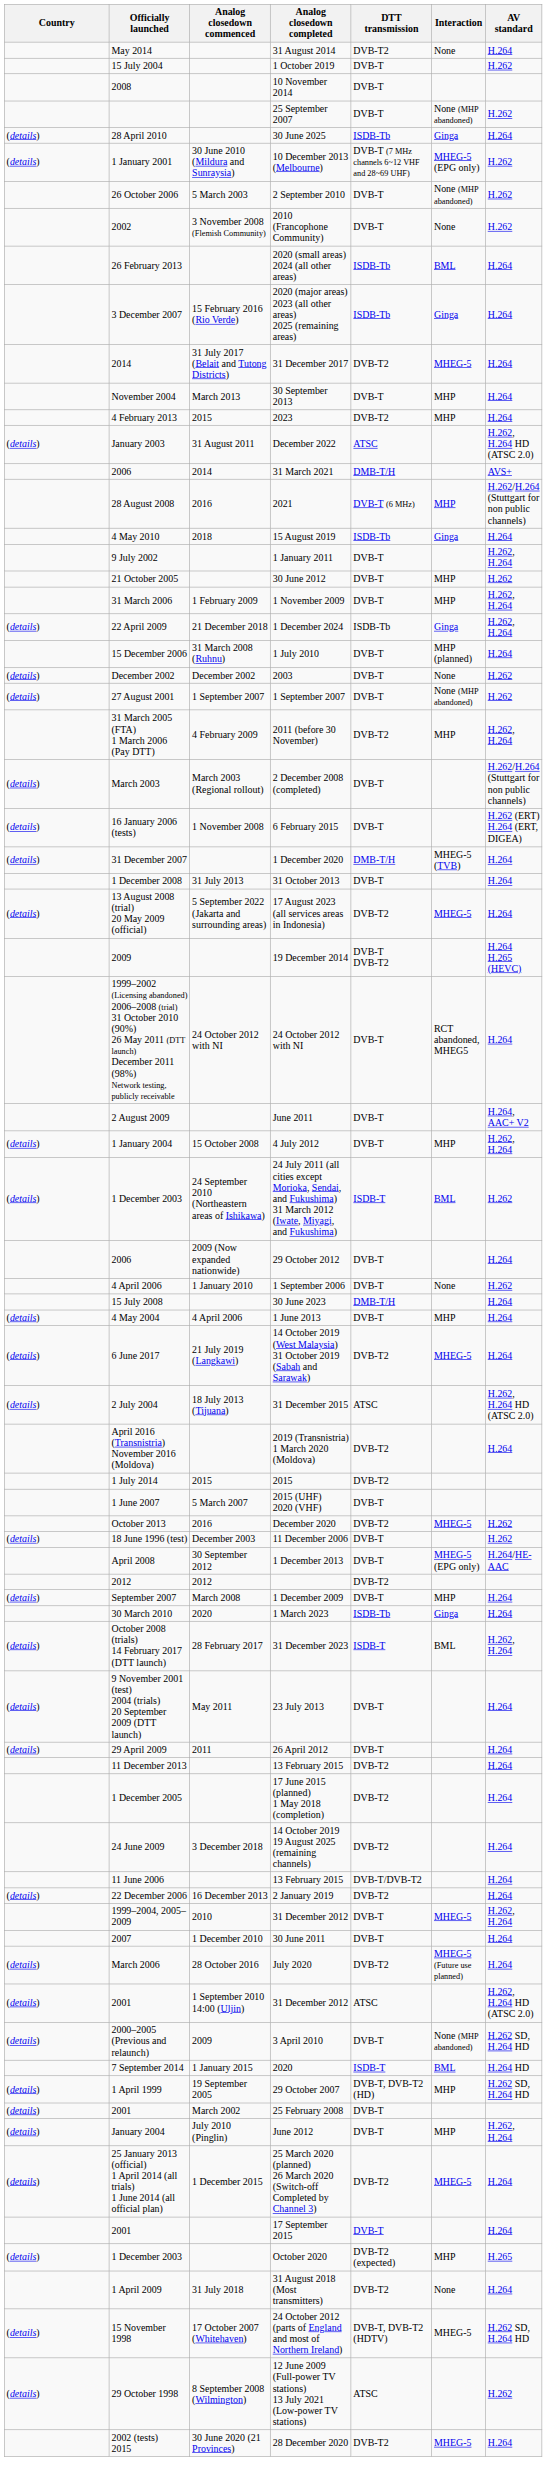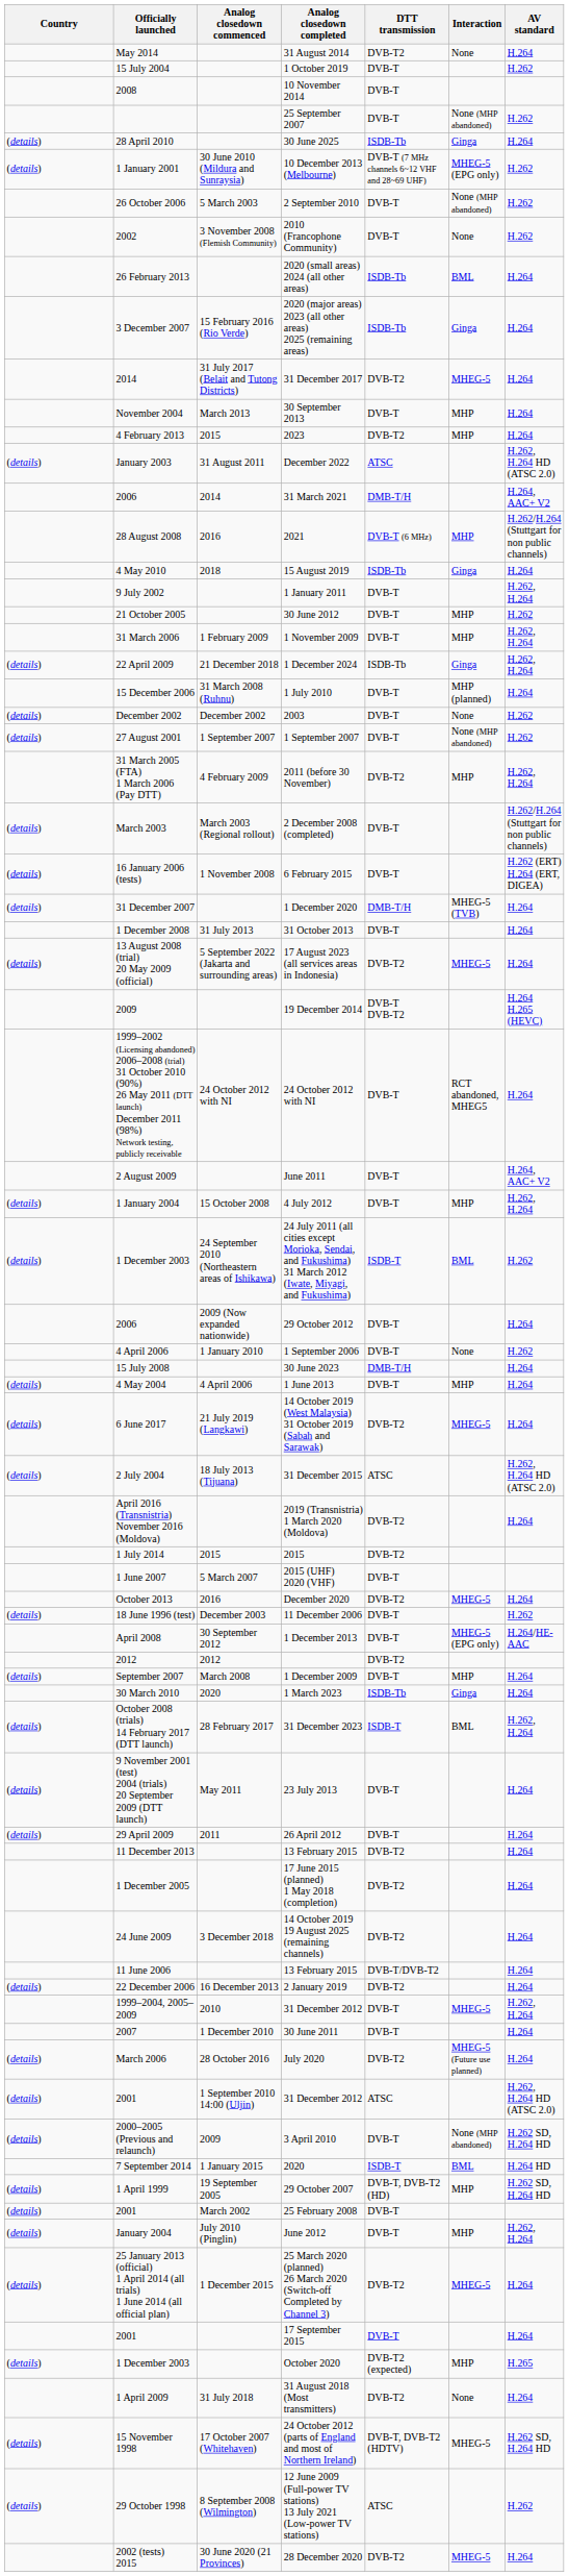 <table class="sortable wikitable">
 <tr>
 <th>Country</th>
 <th style="width:15%;" data-sort-type="date">Officially launched</th>
 <th style="width:15%;" data-sort-type="date">Analog closedown<br>commenced</th>
 <th style="width:15%;" data-sort-type="date">Analog closedown<br>completed</th>
 <th style="width:15%;">DTT transmission</th>
 <th style="width:10%;">Interaction</th>
 <th style="width:10%;">AV standard</th>
 </tr>
 <tr>
 <td></td>
 <td>May 2014</td>
 <td></td>
 <td>31 August 2014</td>
 <td>DVB-T2</td>
 <td>None</td>
 <td><a href='#'>H.264</a></td>
 </tr>
 <tr>
 <td></td>
 <td>15 July 2004</td>
 <td></td>
 <td>1 October 2019</td>
 <td>DVB-T</td>
 <td></td>
 <td><a href='#'>H.262</a></td>
 </tr>
 <tr>
 <td></td>
 <td>2008</td>
 <td></td>
 <td>10 November 2014</td>
 <td>DVB-T</td>
 <td></td>
 <td></td>
 </tr>
 <tr>
 <td></td>
 <td></td>
 <td></td>
 <td>25 September 2007</td>
 <td>DVB-T</td>
 <td>None <small>(MHP abandoned)</small></td>
 <td><a href='#'>H.262</a></td>
 </tr>
 <tr>
 <td> (<em><a href='#'>details</a></em>)</td>
 <td>28 April 2010</td>
 <td></td>
 <td>30 June 2025</td>
 <td><a href='#'>ISDB-Tb</a></td>
 <td><a href='#'>Ginga</a></td>
 <td><a href='#'>H.264</a></td>
 </tr>
 <tr>
 <td> (<em><a href='#'>details</a></em>)</td>
 <td>1 January 2001</td>
 <td>30 June 2010 (<a href='#'>Mildura</a> and <a href='#'>Sunraysia</a>)</td>
 <td>10 December 2013 (<a href='#'>Melbourne</a>)</td>
 <td>DVB-T <small>(7 MHz channels 6~12 VHF <br> and 28~69 UHF)</small></td>
 <td><a href='#'>MHEG-5</a> (EPG only)</td>
 <td><a href='#'>H.262</a></td>
 </tr>
 <tr>
 <td></td>
 <td>26 October 2006</td>
 <td>5 March 2003</td>
 <td>2 September 2010</td>
 <td>DVB-T</td>
 <td>None <small>(MHP abandoned)</small></td>
 <td><a href='#'>H.262</a></td>
 </tr>
 <tr>
 <td></td>
 <td>2002</td>
 <td>3 November 2008 <small>(Flemish Community)</small></td>
 <td>2010 (Francophone Community)</td>
 <td>DVB-T</td>
 <td>None</td>
 <td><a href='#'>H.262</a></td>
 </tr>
 <tr>
 <td></td>
 <td>26 February 2013</td>
 <td></td>
 <td>2020 (small areas)<br>2024 (all other areas)</td>
 <td><a href='#'>ISDB-Tb</a></td>
 <td><a href='#'>BML</a></td>
 <td><a href='#'>H.264</a></td>
 </tr>
 <tr>
 <td></td>
 <td>3 December 2007</td>
 <td>15 February 2016 (<a href='#'>Rio Verde</a>)</td>
 <td>2020 (major areas)<br>2023 (all other areas)<br>2025 (remaining areas)</td>
 <td><a href='#'>ISDB-Tb</a></td>
 <td><a href='#'>Ginga</a></td>
 <td><a href='#'>H.264</a></td>
 </tr>
 <tr>
 <td></td>
 <td>2014</td>
 <td>31 July 2017 (<a href='#'>Belait</a> and <a href='#'>Tutong Districts</a>)</td>
 <td>31 December 2017</td>
 <td>DVB-T2</td>
 <td><a href='#'>MHEG-5</a></td>
 <td><a href='#'>H.264</a></td>
 </tr>
 <tr>
 <td></td>
 <td>November 2004</td>
 <td>March 2013</td>
 <td>30 September 2013</td>
 <td>DVB-T</td>
 <td>MHP</td>
 <td><a href='#'>H.264</a></td>
 </tr>
 <tr>
 <td></td>
 <td>4 February 2013</td>
 <td>2015</td>
 <td>2023</td>
 <td>DVB-T2</td>
 <td>MHP</td>
 <td><a href='#'>H.264</a></td>
 </tr>
 <tr>
 <td> (<em><a href='#'>details</a></em>)</td>
 <td>January 2003</td>
 <td>31 August 2011</td>
 <td>December 2022</td>
 <td><a href='#'>ATSC</a></td>
 <td></td>
 <td><a href='#'>H.262</a>, <a href='#'>H.264</a> HD (ATSC 2.0)</td>
 </tr>
 <tr>
 <td></td>
 <td>2006</td>
 <td>2014</td>
 <td>31 March 2021</td>
 <td><a href='#'>DMB-T/H</a></td>
 <td></td>
-<td><a href='#'>AVS+</a></td>
+<td><a href='#'>H.264</a>, <a href='#'>AAC+ V2</a></td>
 </tr>
 <tr>
 <td></td>
 <td>28 August 2008</td>
 <td>2016</td>
 <td>2021</td>
 <td><a href='#'>DVB-T</a> <small>(6 MHz)</small></td>
 <td><a href='#'>MHP</a></td>
 <td><a href='#'>H.262</a>/<a href='#'>H.264</a> (Stuttgart for non public channels)</td>
 </tr>
 <tr>
 <td></td>
 <td>4 May 2010</td>
 <td>2018</td>
 <td>15 August 2019</td>
 <td><a href='#'>ISDB-Tb</a></td>
 <td><a href='#'>Ginga</a></td>
 <td><a href='#'>H.264</a></td>
 </tr>
 <tr>
 <td></td>
 <td>9 July 2002</td>
 <td></td>
 <td>1 January 2011</td>
 <td>DVB-T</td>
 <td></td>
 <td><a href='#'>H.262</a>, <a href='#'>H.264</a></td>
 </tr>
 <tr>
 <td></td>
 <td>21 October 2005</td>
 <td></td>
 <td>30 June 2012</td>
 <td>DVB-T</td>
 <td>MHP</td>
 <td><a href='#'>H.262</a></td>
 </tr>
 <tr>
 <td></td>
 <td>31 March 2006</td>
 <td>1 February 2009</td>
 <td>1 November 2009</td>
 <td>DVB-T</td>
 <td>MHP</td>
 <td><a href='#'>H.262</a>, <a href='#'>H.264</a></td>
 </tr>
 <tr>
 <td> (<em><a href='#'>details</a></em>)</td>
 <td>22 April 2009</td>
 <td>21 December 2018</td>
 <td>1 December 2024</td>
 <td>ISDB-Tb</td>
 <td><a href='#'>Ginga</a></td>
 <td><a href='#'>H.262</a>, <a href='#'>H.264</a></td>
 </tr>
 <tr>
 <td></td>
 <td>15 December 2006</td>
 <td>31 March 2008 (<a href='#'>Ruhnu</a>)</td>
 <td>1 July 2010</td>
 <td>DVB-T</td>
 <td>MHP (planned)</td>
 <td><a href='#'>H.264</a></td>
 </tr>
 <tr>
 <td> (<em><a href='#'>details</a></em>)</td>
 <td>December 2002</td>
 <td>December 2002</td>
 <td>2003</td>
 <td>DVB-T</td>
 <td>None</td>
 <td><a href='#'>H.262</a></td>
 </tr>
 <tr>
 <td> (<em><a href='#'>details</a></em>)</td>
 <td>27 August 2001</td>
 <td>1 September 2007</td>
 <td>1 September 2007</td>
 <td>DVB-T</td>
 <td>None <small>(MHP abandoned)</small></td>
 <td><a href='#'>H.262</a></td>
 </tr>
 <tr>
 <td></td>
 <td>31 March 2005 (FTA)<br>1 March 2006 (Pay DTT)</td>
 <td>4 February 2009</td>
 <td>2011 (before 30 November)</td>
 <td>DVB-T2</td>
 <td>MHP</td>
 <td><a href='#'>H.262</a>, <a href='#'>H.264</a></td>
 </tr>
 <tr>
 <td> (<em><a href='#'>details</a></em>)</td>
 <td>March 2003</td>
 <td>March 2003 (Regional rollout)</td>
 <td>2 December 2008 (completed)</td>
 <td>DVB-T</td>
 <td></td>
 <td><a href='#'>H.262</a>/<a href='#'>H.264</a> (Stuttgart for non public channels)</td>
 </tr>
 <tr>
 <td> (<em><a href='#'>details</a></em>)</td>
 <td>16 January 2006 (tests)</td>
 <td>1 November 2008</td>
 <td>6 February 2015</td>
 <td>DVB-T</td>
 <td></td>
 <td><a href='#'>H.262</a> (ERT)<br><a href='#'>H.264</a> (ERT, DIGEA)</td>
 </tr>
 <tr>
 <td> (<em><a href='#'>details</a></em>)</td>
 <td>31 December 2007</td>
 <td></td>
 <td>1 December 2020</td>
 <td><a href='#'>DMB-T/H</a></td>
 <td>MHEG-5 (<a href='#'>TVB</a>)</td>
 <td><a href='#'>H.264</a></td>
 </tr>
 <tr>
 <td></td>
 <td>1 December 2008</td>
 <td>31 July 2013</td>
 <td>31 October 2013</td>
 <td>DVB-T</td>
 <td></td>
 <td><a href='#'>H.264</a></td>
 </tr>
 <tr>
 <td> (<em><a href='#'>details</a></em>)</td>
 <td>13 August 2008 (trial)<br>20 May 2009 (official)</td>
 <td>5 September 2022 (Jakarta and surrounding areas)</td>
 <td>17 August 2023 (all services areas in Indonesia)</td>
 <td>DVB-T2</td>
 <td><a href='#'>MHEG-5</a></td>
 <td><a href='#'>H.264</a></td>
 </tr>
 <tr>
 <td></td>
 <td>2009</td>
 <td></td>
 <td>19 December 2014</td>
 <td>DVB-T<br>DVB-T2</td>
 <td></td>
 <td><a href='#'>H.264</a><br><a href='#'>H.265 (HEVC)</a></td>
 </tr>
 <tr>
 <td><br></td>
 <td>1999–2002 <small>(Licensing abandoned)</small><br>2006–2008 <small>(trial)</small><br>31 October 2010 (90%)<br>26 May 2011 <small>(DTT launch)</small><br>December 2011 (98%)<br><small>Network testing, publicly receivable</small></td>
 <td>24 October 2012 with NI</td>
 <td>24 October 2012 with NI</td>
 <td>DVB-T</td>
 <td>RCT abandoned, MHEG5</td>
 <td><a href='#'>H.264</a></td>
 </tr>
 <tr>
 <td></td>
 <td>2 August 2009</td>
 <td></td>
 <td>June 2011</td>
 <td>DVB-T</td>
 <td></td>
 <td><a href='#'>H.264</a>, <a href='#'>AAC+ V2</a></td>
 </tr>
 <tr>
 <td> (<em><a href='#'>details</a></em>)</td>
 <td>1 January 2004</td>
 <td>15 October 2008</td>
 <td>4 July 2012</td>
 <td>DVB-T</td>
 <td>MHP</td>
 <td><a href='#'>H.262</a>, <a href='#'>H.264</a></td>
 </tr>
 <tr>
 <td> (<em><a href='#'>details</a></em>)</td>
 <td>1 December 2003</td>
 <td>24 September 2010 (Northeastern areas of <a href='#'>Ishikawa</a>)</td>
 <td>24 July 2011 (all cities except <a href='#'>Morioka</a>, <a href='#'>Sendai</a>, and <a href='#'>Fukushima</a>)<br>31 March 2012 (<a href='#'>Iwate</a>, <a href='#'>Miyagi</a>, and <a href='#'>Fukushima</a>)</td>
 <td><a href='#'>ISDB-T</a></td>
 <td><a href='#'>BML</a></td>
 <td><a href='#'>H.262</a></td>
 </tr>
 <tr>
 <td></td>
 <td>2006</td>
 <td>2009 (Now expanded nationwide)</td>
 <td>29 October 2012</td>
 <td>DVB-T</td>
 <td></td>
 <td><a href='#'>H.264</a></td>
 </tr>
 <tr>
 <td></td>
 <td>4 April 2006</td>
 <td>1 January 2010</td>
 <td>1 September 2006</td>
 <td>DVB-T</td>
 <td>None</td>
 <td><a href='#'>H.262</a></td>
 </tr>
 <tr>
 <td></td>
 <td>15 July 2008</td>
 <td></td>
 <td>30 June 2023</td>
 <td><a href='#'>DMB-T/H</a></td>
 <td></td>
 <td><a href='#'>H.264</a></td>
 </tr>
 <tr>
 <td> (<em><a href='#'>details</a></em>)</td>
 <td>4 May 2004</td>
 <td>4 April 2006</td>
 <td>1 June 2013</td>
 <td>DVB-T</td>
 <td>MHP</td>
 <td><a href='#'>H.264</a></td>
 </tr>
 <tr>
 <td> (<em><a href='#'>details</a></em>)</td>
 <td>6 June 2017</td>
 <td>21 July 2019 (<a href='#'>Langkawi</a>)</td>
 <td>14 October 2019 (<a href='#'>West Malaysia</a>)<br>31 October 2019 (<a href='#'>Sabah</a> and <a href='#'>Sarawak</a>)</td>
 <td>DVB-T2</td>
 <td><a href='#'>MHEG-5</a></td>
 <td><a href='#'>H.264</a></td>
 </tr>
 <tr>
 <td> (<em><a href='#'>details</a></em>)</td>
 <td>2 July 2004</td>
 <td>18 July 2013 (<a href='#'>Tijuana</a>)</td>
 <td>31 December 2015</td>
 <td>ATSC</td>
 <td></td>
 <td><a href='#'>H.262</a>, <a href='#'>H.264</a> HD (ATSC 2.0)</td>
 </tr>
 <tr>
 <td></td>
 <td>April 2016 (<a href='#'>Transnistria</a>)<br>November 2016 (Moldova)</td>
 <td></td>
 <td>2019 (Transnistria)<br>1 March 2020 (Moldova)</td>
 <td>DVB-T2</td>
 <td></td>
 <td><a href='#'>H.264</a></td>
 </tr>
 <tr>
 <td></td>
 <td>1 July 2014</td>
 <td>2015</td>
 <td>2015</td>
 <td>DVB-T2</td>
 <td></td>
 <td></td>
 </tr>
 <tr>
 <td></td>
 <td>1 June 2007</td>
 <td>5 March 2007</td>
 <td>2015 (UHF)<br>2020 (VHF)</td>
 <td>DVB-T</td>
 <td></td>
 <td></td>
 </tr>
 <tr>
 <td></td>
 <td>October 2013</td>
 <td>2016</td>
 <td>December 2020</td>
 <td>DVB-T2</td>
 <td><a href='#'>MHEG-5</a></td>
-<td><a href='#'>H.262</a></td>
+<td><a href='#'>H.264</a></td>
 </tr>
 <tr>
 <td> (<em><a href='#'>details</a></em>)</td>
 <td>18 June 1996 (test)</td>
 <td>December 2003</td>
 <td>11 December 2006</td>
 <td>DVB-T</td>
 <td></td>
 <td><a href='#'>H.262</a></td>
 </tr>
 <tr>
 <td></td>
 <td>April 2008</td>
 <td>30 September 2012</td>
 <td>1 December 2013</td>
 <td>DVB-T</td>
 <td><a href='#'>MHEG-5</a> (EPG only)</td>
 <td><a href='#'>H.264</a>/<a href='#'>HE-AAC</a></td>
 </tr>
 <tr>
 <td></td>
 <td>2012</td>
 <td>2012</td>
 <td></td>
 <td>DVB-T2</td>
 <td></td>
 <td></td>
 </tr>
 <tr>
 <td> (<em><a href='#'>details</a></em>)</td>
 <td>September 2007</td>
 <td>March 2008</td>
 <td>1 December 2009</td>
 <td>DVB-T</td>
 <td>MHP</td>
 <td><a href='#'>H.264</a></td>
 </tr>
 <tr>
 <td></td>
 <td>30 March 2010</td>
 <td>2020</td>
 <td>1 March 2023</td>
 <td><a href='#'>ISDB-Tb</a></td>
 <td><a href='#'>Ginga</a></td>
 <td><a href='#'>H.264</a></td>
 </tr>
 <tr>
 <td> (<em><a href='#'>details</a></em>)</td>
 <td>October 2008 (trials)<br>14 February 2017 (DTT launch)</td>
 <td>28 February 2017</td>
 <td>31 December 2023</td>
 <td><a href='#'>ISDB-T</a></td>
 <td>BML</td>
 <td><a href='#'>H.262</a>, <a href='#'>H.264</a></td>
 </tr>
 <tr>
 <td> (<em><a href='#'>details</a></em>)</td>
 <td>9 November 2001 (test)<br>2004 (trials)<br>20 September 2009 (DTT launch)</td>
 <td>May 2011</td>
 <td>23 July 2013</td>
 <td>DVB-T</td>
 <td></td>
 <td><a href='#'>H.264</a></td>
 </tr>
 <tr>
 <td> (<em><a href='#'>details</a></em>)</td>
 <td>29 April 2009</td>
 <td>2011</td>
 <td>26 April 2012</td>
 <td>DVB-T</td>
 <td></td>
 <td><a href='#'>H.264</a></td>
 </tr>
 <tr>
 <td></td>
 <td>11 December 2013</td>
 <td></td>
 <td>13 February 2015</td>
 <td>DVB-T2</td>
 <td></td>
 <td><a href='#'>H.264</a></td>
 </tr>
 <tr>
 <td><br></td>
 <td>1 December 2005</td>
 <td></td>
 <td>17 June 2015 (planned)<br>1 May 2018 (completion)</td>
 <td>DVB-T2</td>
 <td></td>
 <td><a href='#'>H.264</a></td>
 </tr>
 <tr>
 <td></td>
 <td>24 June 2009</td>
 <td>3 December 2018</td>
 <td>14 October 2019<br>19 August 2025 (remaining channels)</td>
 <td>DVB-T2</td>
 <td></td>
 <td><a href='#'>H.264</a></td>
 </tr>
 <tr>
 <td></td>
 <td>11 June 2006</td>
 <td></td>
 <td>13 February 2015</td>
 <td>DVB-T/DVB-T2</td>
 <td></td>
 <td><a href='#'>H.264</a></td>
 </tr>
 <tr>
 <td> (<em><a href='#'>details</a></em>)</td>
 <td>22 December 2006</td>
 <td>16 December 2013</td>
 <td>2 January 2019</td>
 <td>DVB-T2</td>
 <td></td>
 <td><a href='#'>H.264</a></td>
 </tr>
 <tr>
 <td></td>
 <td>1999–2004, 2005–2009</td>
 <td>2010</td>
 <td>31 December 2012</td>
 <td>DVB-T</td>
 <td><a href='#'>MHEG-5</a></td>
 <td><a href='#'>H.262</a>, <a href='#'>H.264</a></td>
 </tr>
 <tr>
 <td></td>
 <td>2007</td>
 <td>1 December 2010</td>
 <td>30 June 2011</td>
 <td>DVB-T</td>
 <td></td>
 <td><a href='#'>H.264</a></td>
 </tr>
 <tr>
 <td> (<em><a href='#'>details</a></em>)</td>
 <td>March 2006</td>
 <td>28 October 2016</td>
 <td>July 2020</td>
 <td>DVB-T2</td>
 <td><a href='#'>MHEG-5</a> <small>(Future use planned)</small></td>
 <td><a href='#'>H.264</a></td>
 </tr>
 <tr>
 <td> (<em><a href='#'>details</a></em>)</td>
 <td>2001</td>
 <td>1 September 2010 14:00 (<a href='#'>Uljin</a>)</td>
 <td>31 December 2012</td>
 <td>ATSC</td>
 <td></td>
 <td><a href='#'>H.262</a>, <a href='#'>H.264</a> HD (ATSC 2.0)</td>
 </tr>
 <tr>
 <td> (<em><a href='#'>details</a></em>)</td>
 <td>2000–2005 (Previous and relaunch)</td>
 <td>2009</td>
 <td>3 April 2010</td>
 <td>DVB-T</td>
 <td>None <small>(MHP abandoned)</small></td>
 <td><a href='#'>H.262</a> SD, <a href='#'>H.264</a> HD</td>
 </tr>
 <tr>
 <td></td>
 <td>7 September 2014</td>
 <td>1 January 2015</td>
 <td>2020</td>
 <td><a href='#'>ISDB-T</a></td>
 <td><a href='#'>BML</a></td>
 <td><a href='#'>H.264</a> HD</td>
 </tr>
 <tr>
 <td> (<em><a href='#'>details</a></em>)</td>
 <td>1 April 1999</td>
 <td>19 September 2005</td>
 <td>29 October 2007</td>
 <td>DVB-T, DVB-T2 (HD)</td>
 <td>MHP</td>
 <td><a href='#'>H.262</a> SD, <a href='#'>H.264</a> HD</td>
 </tr>
 <tr>
 <td> (<em><a href='#'>details</a></em>)</td>
 <td>2001</td>
 <td>March 2002</td>
 <td>25 February 2008</td>
 <td>DVB-T</td>
 <td></td>
 <td></td>
 </tr>
 <tr>
 <td> (<em><a href='#'>details</a></em>)</td>
 <td>January 2004</td>
 <td>July 2010 (Pinglin)</td>
 <td>June 2012</td>
 <td>DVB-T</td>
 <td>MHP</td>
 <td><a href='#'>H.262</a>, <a href='#'>H.264</a></td>
 </tr>
 <tr>
 <td> (<em><a href='#'>details</a></em>)</td>
 <td>25 January 2013 (official)<br>1 April 2014 (all trials)<br>1 June 2014 (all official plan)</td>
 <td>1 December 2015</td>
 <td>25 March 2020 (planned)<br>26 March 2020 (Switch-off Completed by <a href='#'>Channel 3</a>)</td>
 <td>DVB-T2</td>
 <td><a href='#'>MHEG-5</a></td>
 <td><a href='#'>H.264</a></td>
 </tr>
 <tr>
 <td></td>
 <td>2001</td>
 <td></td>
 <td>17 September 2015</td>
 <td><a href='#'>DVB-T</a></td>
 <td></td>
 <td><a href='#'>H.264</a></td>
 </tr>
 <tr>
 <td> (<em><a href='#'>details</a></em>)</td>
 <td>1 December 2003</td>
 <td></td>
 <td>October 2020</td>
 <td>DVB-T2 (expected)</td>
 <td>MHP</td>
 <td><a href='#'>H.265</a></td>
 </tr>
 <tr>
 <td></td>
 <td>1 April 2009</td>
 <td>31 July 2018</td>
 <td>31 August 2018 (Most transmitters)</td>
 <td>DVB-T2</td>
 <td>None</td>
 <td><a href='#'>H.264</a></td>
 </tr>
 <tr>
 <td> (<em><a href='#'>details</a></em>)</td>
 <td>15 November 1998</td>
 <td>17 October 2007 (<a href='#'>Whitehaven</a>)</td>
 <td>24 October 2012 (parts of <a href='#'>England</a> and most of <a href='#'>Northern Ireland</a>)</td>
 <td>DVB-T, DVB-T2 (HDTV)</td>
 <td>MHEG-5</td>
 <td><a href='#'>H.262</a> SD, <a href='#'>H.264</a> HD</td>
 </tr>
 <tr>
 <td> (<em><a href='#'>details</a></em>)</td>
 <td>29 October 1998</td>
 <td>8 September 2008 (<a href='#'>Wilmington</a>)</td>
 <td>12 June 2009 (Full-power TV stations)<br>13 July 2021 (Low-power TV stations)</td>
 <td>ATSC</td>
 <td></td>
 <td><a href='#'>H.262</a></td>
 </tr>
 <tr>
 <td></td>
 <td>2002 (tests)<br>2015</td>
 <td>30 June 2020 (21 <a href='#'>Provinces</a>)</td>
 <td>28 December 2020</td>
 <td>DVB-T2</td>
 <td><a href='#'>MHEG-5</a></td>
 <td><a href='#'>H.264</a></td>
 </tr>
 </table>
